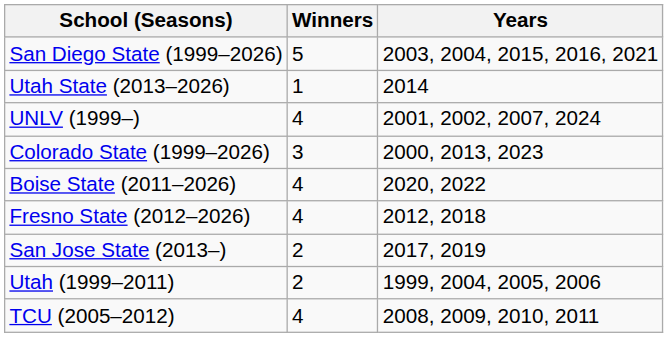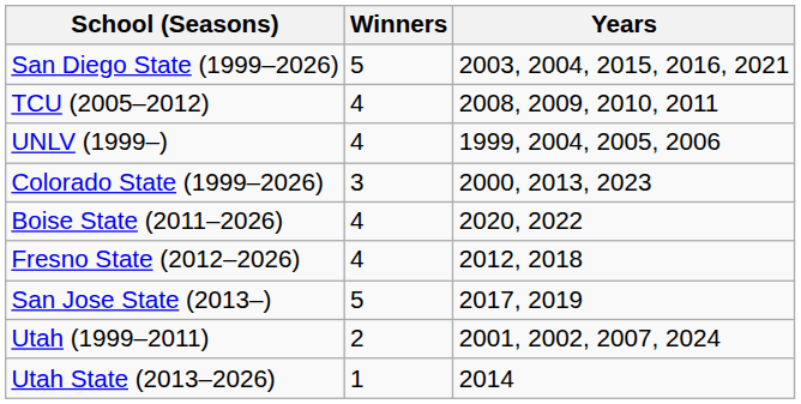 <table class="wikitable">
 <tr>
 <th>School (Seasons)</th>
 <th>Winners</th>
 <th>Years</th>
 </tr>
 <tr>
 <td><a href='#'>San Diego State</a> (1999–2026)</td>
 <td>5</td>
 <td>2003, 2004, 2015, 2016, 2021</td>
 </tr>
 <tr>
-<td><a href='#'>Utah State</a> (2013–2026)</td>
-<td>1</td>
-<td>2014</td>
+<td><a href='#'>TCU</a> (2005–2012)</td>
+<td>4</td>
+<td>2008, 2009, 2010, 2011</td>
 </tr>
 <tr>
 <td><a href='#'>UNLV</a> (1999–)</td>
 <td>4</td>
-<td>2001, 2002, 2007, 2024</td>
+<td>1999, 2004, 2005, 2006</td>
 </tr>
 <tr>
 <td><a href='#'>Colorado State</a> (1999–2026)</td>
 <td>3</td>
 <td>2000, 2013, 2023</td>
 </tr>
 <tr>
 <td><a href='#'>Boise State</a> (2011–2026)</td>
 <td>4</td>
 <td>2020, 2022</td>
 </tr>
 <tr>
 <td><a href='#'>Fresno State</a> (2012–2026)</td>
 <td>4</td>
 <td>2012, 2018</td>
 </tr>
 <tr>
 <td><a href='#'>San Jose State</a> (2013–)</td>
-<td>2</td>
+<td>5</td>
 <td>2017, 2019</td>
 </tr>
 <tr>
 <td><a href='#'>Utah</a> (1999–2011)</td>
 <td>2</td>
-<td>1999, 2004, 2005, 2006</td>
+<td>2001, 2002, 2007, 2024</td>
 </tr>
 <tr>
-<td><a href='#'>TCU</a> (2005–2012)</td>
-<td>4</td>
-<td>2008, 2009, 2010, 2011</td>
+<td><a href='#'>Utah State</a> (2013–2026)</td>
+<td>1</td>
+<td>2014</td>
 </tr>
 </table>
